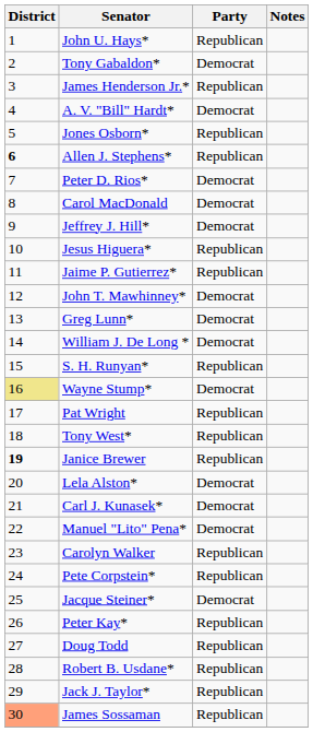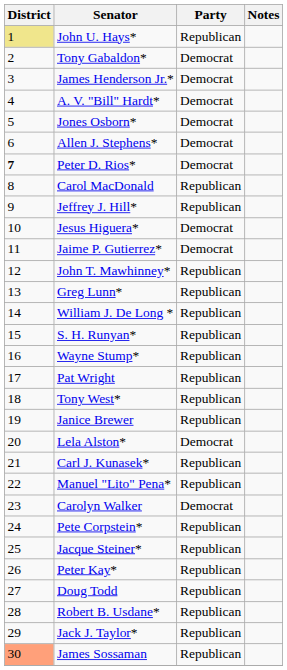 <table class=wikitable>
 <tr>
 <th>District</th>
 <th>Senator</th>
 <th>Party</th>
 <th>Notes</th>
 </tr>
 <tr>
-<td>1</td>
+<td style="background: khaki;">1</td>
 <td><a href='#'>John U. Hays</a>*</td>
 <td>Republican</td>
 <td></td>
 </tr>
 <tr>
 <td>2</td>
 <td><a href='#'>Tony Gabaldon</a>*</td>
 <td>Democrat</td>
 <td></td>
 </tr>
 <tr>
 <td>3</td>
 <td><a href='#'>James Henderson Jr.</a>*</td>
-<td>Republican</td>
+<td>Democrat</td>
 <td></td>
 </tr>
 <tr>
 <td>4</td>
 <td><a href='#'>A. V. "Bill" Hardt</a>*</td>
 <td>Democrat</td>
 <td></td>
 </tr>
 <tr>
 <td>5</td>
 <td><a href='#'>Jones Osborn</a>*</td>
-<td>Republican</td>
+<td>Democrat</td>
 <td></td>
 </tr>
 <tr>
-<td><strong>6</strong></td>
+<td>6</td>
 <td><a href='#'>Allen J. Stephens</a>*</td>
-<td>Republican</td>
+<td>Democrat</td>
 <td></td>
 </tr>
 <tr>
-<td>7</td>
+<td><strong>7</strong></td>
 <td><a href='#'>Peter D. Rios</a>*</td>
 <td>Democrat</td>
 <td></td>
 </tr>
 <tr>
 <td>8</td>
 <td><a href='#'>Carol MacDonald</a></td>
-<td>Democrat</td>
+<td>Republican</td>
 <td></td>
 </tr>
 <tr>
 <td>9</td>
 <td><a href='#'>Jeffrey J. Hill</a>*</td>
-<td>Democrat</td>
+<td>Republican</td>
 <td></td>
 </tr>
 <tr>
 <td>10</td>
 <td><a href='#'>Jesus Higuera</a>*</td>
-<td>Republican</td>
+<td>Democrat</td>
 <td></td>
 </tr>
 <tr>
 <td>11</td>
 <td><a href='#'>Jaime P. Gutierrez</a>*</td>
-<td>Republican</td>
+<td>Democrat</td>
 <td></td>
 </tr>
 <tr>
 <td>12</td>
 <td><a href='#'>John T. Mawhinney</a>*</td>
-<td>Democrat</td>
+<td>Republican</td>
 <td></td>
 </tr>
 <tr>
 <td>13</td>
 <td><a href='#'>Greg Lunn</a>*</td>
-<td>Democrat</td>
+<td>Republican</td>
 <td></td>
 </tr>
 <tr>
 <td>14</td>
 <td><a href='#'>William J. De Long</a> *</td>
-<td>Democrat</td>
+<td>Republican</td>
 <td></td>
 </tr>
 <tr>
 <td>15</td>
 <td><a href='#'>S. H. Runyan</a>*</td>
 <td>Republican</td>
 <td></td>
 </tr>
 <tr>
-<td style="background: khaki;">16</td>
+<td>16</td>
 <td><a href='#'>Wayne Stump</a>*</td>
-<td>Democrat</td>
+<td>Republican</td>
 <td></td>
 </tr>
 <tr>
 <td>17</td>
 <td><a href='#'>Pat Wright</a></td>
 <td>Republican</td>
 <td></td>
 </tr>
 <tr>
 <td>18</td>
 <td><a href='#'>Tony West</a>*</td>
 <td>Republican</td>
 <td></td>
 </tr>
 <tr>
-<td><strong>19</strong></td>
+<td>19</td>
 <td><a href='#'>Janice Brewer</a></td>
 <td>Republican</td>
 <td></td>
 </tr>
 <tr>
 <td>20</td>
 <td><a href='#'>Lela Alston</a>*</td>
 <td>Democrat</td>
 <td></td>
 </tr>
 <tr>
 <td>21</td>
 <td><a href='#'>Carl J. Kunasek</a>*</td>
-<td>Democrat</td>
+<td>Republican</td>
 <td></td>
 </tr>
 <tr>
 <td>22</td>
 <td><a href='#'>Manuel "Lito" Pena</a>*</td>
-<td>Democrat</td>
+<td>Republican</td>
 <td></td>
 </tr>
 <tr>
 <td>23</td>
 <td><a href='#'>Carolyn Walker</a></td>
-<td>Republican</td>
+<td>Democrat</td>
 <td></td>
 </tr>
 <tr>
 <td>24</td>
 <td><a href='#'>Pete Corpstein</a>*</td>
 <td>Republican</td>
 <td></td>
 </tr>
 <tr>
 <td>25</td>
 <td><a href='#'>Jacque Steiner</a>*</td>
-<td>Democrat</td>
+<td>Republican</td>
 <td></td>
 </tr>
 <tr>
 <td>26</td>
 <td><a href='#'>Peter Kay</a>*</td>
 <td>Republican</td>
 <td></td>
 </tr>
 <tr>
 <td>27</td>
 <td><a href='#'>Doug Todd</a></td>
 <td>Republican</td>
 <td></td>
 </tr>
 <tr>
 <td>28</td>
 <td><a href='#'>Robert B. Usdane</a>*</td>
 <td>Republican</td>
 <td></td>
 </tr>
 <tr>
 <td>29</td>
 <td><a href='#'>Jack J. Taylor</a>*</td>
 <td>Republican</td>
 <td></td>
 </tr>
 <tr>
 <td style="background: lightsalmon;">30</td>
 <td><a href='#'>James Sossaman</a></td>
 <td>Republican</td>
 <td></td>
 </tr>
 <tr>
 </tr>
 </table>
